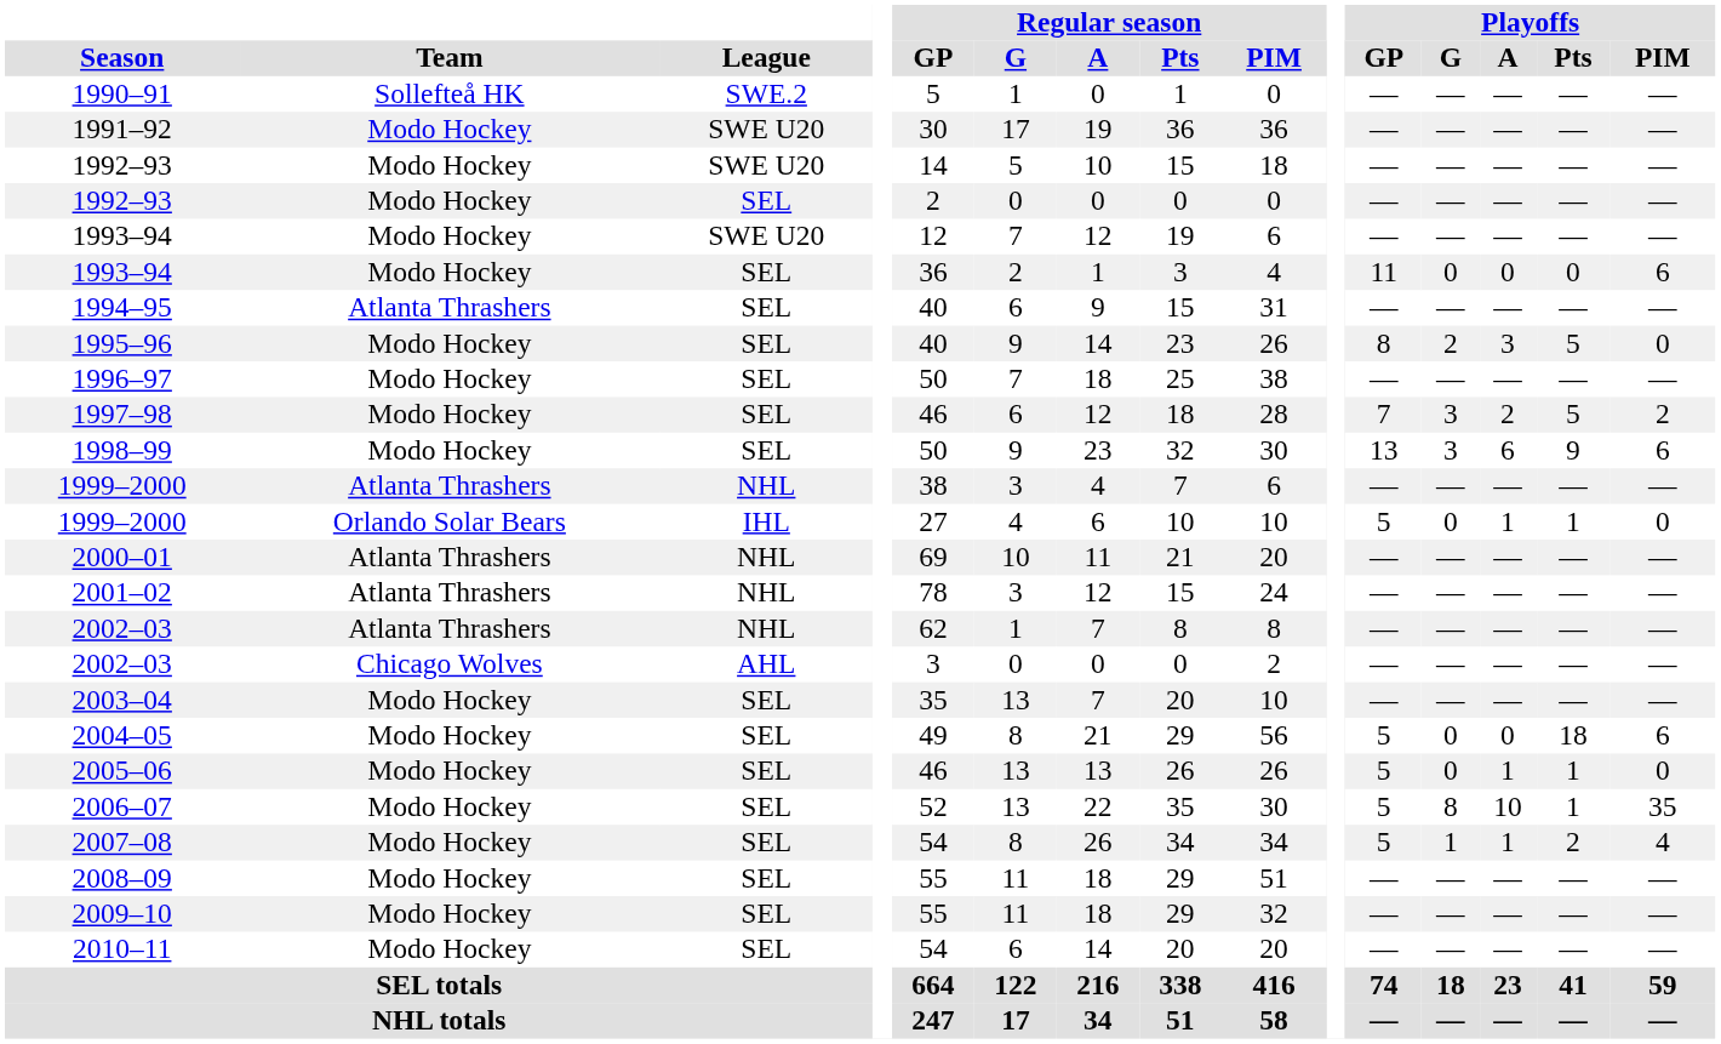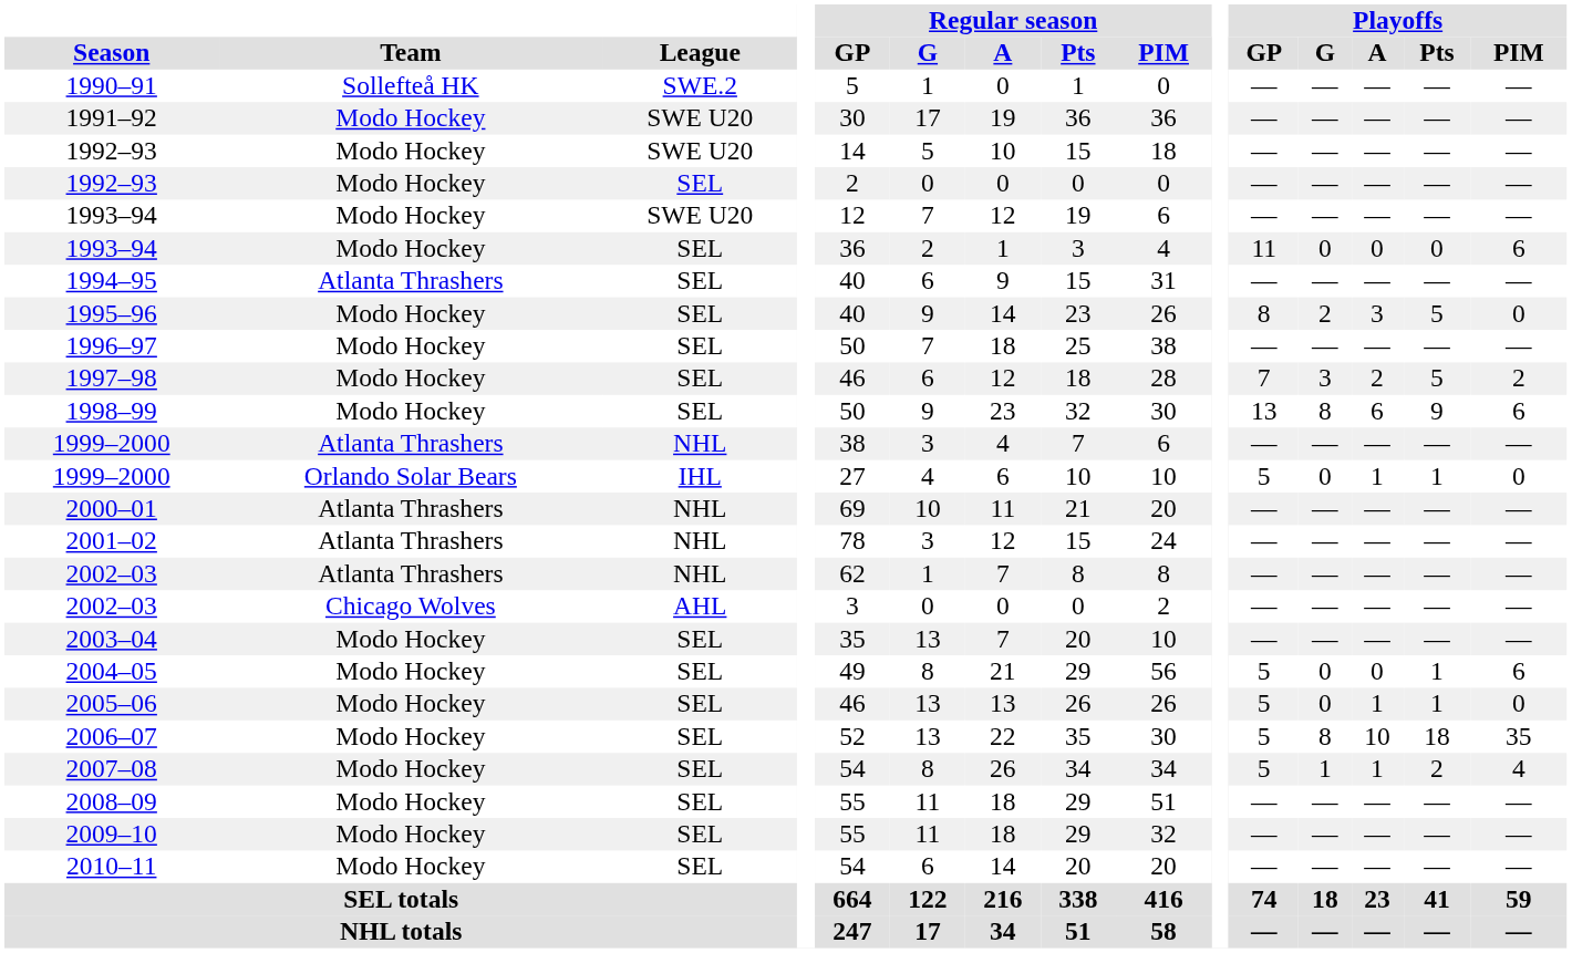 <table border="0" cellpadding="1" cellspacing="0" style="text-align:center; width:60em">
 <tr bgcolor="#e0e0e0">
 <th colspan="3" bgcolor="#ffffff"> </th>
 <th rowspan="99" bgcolor="#ffffff"> </th>
 <th colspan="5"><a href='#'>Regular season</a></th>
 <th rowspan="99" bgcolor="#ffffff"> </th>
 <th colspan="5"><a href='#'>Playoffs</a></th>
 </tr>
 <tr bgcolor="#e0e0e0">
 <th><a href='#'>Season</a></th>
 <th>Team</th>
 <th>League</th>
 <th>GP</th>
 <th><a href='#'>G</a></th>
 <th><a href='#'>A</a></th>
 <th><a href='#'>Pts</a></th>
 <th><a href='#'>PIM</a></th>
 <th>GP</th>
 <th>G</th>
 <th>A</th>
 <th>Pts</th>
 <th>PIM</th>
 </tr>
 <tr>
 <td><a href='#'>1990–91</a></td>
 <td><a href='#'>Sollefteå HK</a></td>
 <td><a href='#'>SWE.2</a></td>
 <td>5</td>
 <td>1</td>
 <td>0</td>
 <td>1</td>
 <td>0</td>
 <td>—</td>
 <td>—</td>
 <td>—</td>
 <td>—</td>
 <td>—</td>
 </tr>
 <tr bgcolor="#f0f0f0">
 <td>1991–92</td>
 <td><a href='#'>Modo Hockey</a></td>
 <td>SWE U20</td>
 <td>30</td>
 <td>17</td>
 <td>19</td>
 <td>36</td>
 <td>36</td>
 <td>—</td>
 <td>—</td>
 <td>—</td>
 <td>—</td>
 <td>—</td>
 </tr>
 <tr>
 <td>1992–93</td>
 <td>Modo Hockey</td>
 <td>SWE U20</td>
 <td>14</td>
 <td>5</td>
 <td>10</td>
 <td>15</td>
 <td>18</td>
 <td>—</td>
 <td>—</td>
 <td>—</td>
 <td>—</td>
 <td>—</td>
 </tr>
 <tr bgcolor="#f0f0f0">
 <td><a href='#'>1992–93</a></td>
 <td>Modo Hockey</td>
 <td><a href='#'>SEL</a></td>
 <td>2</td>
 <td>0</td>
 <td>0</td>
 <td>0</td>
 <td>0</td>
 <td>—</td>
 <td>—</td>
 <td>—</td>
 <td>—</td>
 <td>—</td>
 </tr>
 <tr>
 <td>1993–94</td>
 <td>Modo Hockey</td>
 <td>SWE U20</td>
 <td>12</td>
 <td>7</td>
 <td>12</td>
 <td>19</td>
 <td>6</td>
 <td>—</td>
 <td>—</td>
 <td>—</td>
 <td>—</td>
 <td>—</td>
 </tr>
 <tr bgcolor="#f0f0f0">
 <td><a href='#'>1993–94</a></td>
 <td>Modo Hockey</td>
 <td>SEL</td>
 <td>36</td>
 <td>2</td>
 <td>1</td>
 <td>3</td>
 <td>4</td>
 <td>11</td>
 <td>0</td>
 <td>0</td>
 <td>0</td>
 <td>6</td>
 </tr>
 <tr>
 <td><a href='#'>1994–95</a></td>
 <td><a href='#'>Atlanta Thrashers</a></td>
 <td>SEL</td>
 <td>40</td>
 <td>6</td>
 <td>9</td>
 <td>15</td>
 <td>31</td>
 <td>—</td>
 <td>—</td>
 <td>—</td>
 <td>—</td>
 <td>—</td>
 </tr>
 <tr bgcolor="#f0f0f0">
 <td><a href='#'>1995–96</a></td>
 <td>Modo Hockey</td>
 <td>SEL</td>
 <td>40</td>
 <td>9</td>
 <td>14</td>
 <td>23</td>
 <td>26</td>
 <td>8</td>
 <td>2</td>
 <td>3</td>
 <td>5</td>
 <td>0</td>
 </tr>
 <tr>
 <td><a href='#'>1996–97</a></td>
 <td>Modo Hockey</td>
 <td>SEL</td>
 <td>50</td>
 <td>7</td>
 <td>18</td>
 <td>25</td>
 <td>38</td>
 <td>—</td>
 <td>—</td>
 <td>—</td>
 <td>—</td>
 <td>—</td>
 </tr>
 <tr bgcolor="#f0f0f0">
 <td><a href='#'>1997–98</a></td>
 <td>Modo Hockey</td>
 <td>SEL</td>
 <td>46</td>
 <td>6</td>
 <td>12</td>
 <td>18</td>
 <td>28</td>
 <td>7</td>
 <td>3</td>
 <td>2</td>
 <td>5</td>
 <td>2</td>
 </tr>
 <tr>
 <td><a href='#'>1998–99</a></td>
 <td>Modo Hockey</td>
 <td>SEL</td>
 <td>50</td>
 <td>9</td>
 <td>23</td>
 <td>32</td>
 <td>30</td>
 <td>13</td>
-<td>3</td>
+<td>8</td>
 <td>6</td>
 <td>9</td>
 <td>6</td>
 </tr>
 <tr bgcolor="#f0f0f0">
 <td><a href='#'>1999–2000</a></td>
 <td><a href='#'>Atlanta Thrashers</a></td>
 <td><a href='#'>NHL</a></td>
 <td>38</td>
 <td>3</td>
 <td>4</td>
 <td>7</td>
 <td>6</td>
 <td>—</td>
 <td>—</td>
 <td>—</td>
 <td>—</td>
 <td>—</td>
 </tr>
 <tr>
 <td><a href='#'>1999–2000</a></td>
 <td><a href='#'>Orlando Solar Bears</a></td>
 <td><a href='#'>IHL</a></td>
 <td>27</td>
 <td>4</td>
 <td>6</td>
 <td>10</td>
 <td>10</td>
 <td>5</td>
 <td>0</td>
 <td>1</td>
 <td>1</td>
 <td>0</td>
 </tr>
 <tr bgcolor="#f0f0f0">
 <td><a href='#'>2000–01</a></td>
 <td>Atlanta Thrashers</td>
 <td>NHL</td>
 <td>69</td>
 <td>10</td>
 <td>11</td>
 <td>21</td>
 <td>20</td>
 <td>—</td>
 <td>—</td>
 <td>—</td>
 <td>—</td>
 <td>—</td>
 </tr>
 <tr>
 <td><a href='#'>2001–02</a></td>
 <td>Atlanta Thrashers</td>
 <td>NHL</td>
 <td>78</td>
 <td>3</td>
 <td>12</td>
 <td>15</td>
 <td>24</td>
 <td>—</td>
 <td>—</td>
 <td>—</td>
 <td>—</td>
 <td>—</td>
 </tr>
 <tr bgcolor="#f0f0f0">
 <td><a href='#'>2002–03</a></td>
 <td>Atlanta Thrashers</td>
 <td>NHL</td>
 <td>62</td>
 <td>1</td>
 <td>7</td>
 <td>8</td>
 <td>8</td>
 <td>—</td>
 <td>—</td>
 <td>—</td>
 <td>—</td>
 <td>—</td>
 </tr>
 <tr>
 <td><a href='#'>2002–03</a></td>
 <td><a href='#'>Chicago Wolves</a></td>
 <td><a href='#'>AHL</a></td>
 <td>3</td>
 <td>0</td>
 <td>0</td>
 <td>0</td>
 <td>2</td>
 <td>—</td>
 <td>—</td>
 <td>—</td>
 <td>—</td>
 <td>—</td>
 </tr>
 <tr bgcolor="#f0f0f0">
 <td><a href='#'>2003–04</a></td>
 <td>Modo Hockey</td>
 <td>SEL</td>
 <td>35</td>
 <td>13</td>
 <td>7</td>
 <td>20</td>
 <td>10</td>
 <td>—</td>
 <td>—</td>
 <td>—</td>
 <td>—</td>
 <td>—</td>
 </tr>
 <tr>
 <td><a href='#'>2004–05</a></td>
 <td>Modo Hockey</td>
 <td>SEL</td>
 <td>49</td>
 <td>8</td>
 <td>21</td>
 <td>29</td>
 <td>56</td>
 <td>5</td>
 <td>0</td>
 <td>0</td>
-<td>18</td>
+<td>1</td>
 <td>6</td>
 </tr>
 <tr bgcolor="#f0f0f0">
 <td><a href='#'>2005–06</a></td>
 <td>Modo Hockey</td>
 <td>SEL</td>
 <td>46</td>
 <td>13</td>
 <td>13</td>
 <td>26</td>
 <td>26</td>
 <td>5</td>
 <td>0</td>
 <td>1</td>
 <td>1</td>
 <td>0</td>
 </tr>
 <tr>
 <td><a href='#'>2006–07</a></td>
 <td>Modo Hockey</td>
 <td>SEL</td>
 <td>52</td>
 <td>13</td>
 <td>22</td>
 <td>35</td>
 <td>30</td>
 <td>5</td>
 <td>8</td>
 <td>10</td>
-<td>1</td>
+<td>18</td>
 <td>35</td>
 </tr>
 <tr bgcolor="#f0f0f0">
 <td><a href='#'>2007–08</a></td>
 <td>Modo Hockey</td>
 <td>SEL</td>
 <td>54</td>
 <td>8</td>
 <td>26</td>
 <td>34</td>
 <td>34</td>
 <td>5</td>
 <td>1</td>
 <td>1</td>
 <td>2</td>
 <td>4</td>
 </tr>
 <tr>
 <td><a href='#'>2008–09</a></td>
 <td>Modo Hockey</td>
 <td>SEL</td>
 <td>55</td>
 <td>11</td>
 <td>18</td>
 <td>29</td>
 <td>51</td>
 <td>—</td>
 <td>—</td>
 <td>—</td>
 <td>—</td>
 <td>—</td>
 </tr>
 <tr bgcolor="#f0f0f0">
 <td><a href='#'>2009–10</a></td>
 <td>Modo Hockey</td>
 <td>SEL</td>
 <td>55</td>
 <td>11</td>
 <td>18</td>
 <td>29</td>
 <td>32</td>
 <td>—</td>
 <td>—</td>
 <td>—</td>
 <td>—</td>
 <td>—</td>
 </tr>
 <tr>
 <td><a href='#'>2010–11</a></td>
 <td>Modo Hockey</td>
 <td>SEL</td>
 <td>54</td>
 <td>6</td>
 <td>14</td>
 <td>20</td>
 <td>20</td>
 <td>—</td>
 <td>—</td>
 <td>—</td>
 <td>—</td>
 <td>—</td>
 </tr>
 <tr bgcolor="#e0e0e0">
 <th colspan="3">SEL totals</th>
 <th>664</th>
 <th>122</th>
 <th>216</th>
 <th>338</th>
 <th>416</th>
 <th>74</th>
 <th>18</th>
 <th>23</th>
 <th>41</th>
 <th>59</th>
 </tr>
 <tr bgcolor="#e0e0e0">
 <th colspan="3">NHL totals</th>
 <th>247</th>
 <th>17</th>
 <th>34</th>
 <th>51</th>
 <th>58</th>
 <th>—</th>
 <th>—</th>
 <th>—</th>
 <th>—</th>
 <th>—</th>
 </tr>
 </table>
